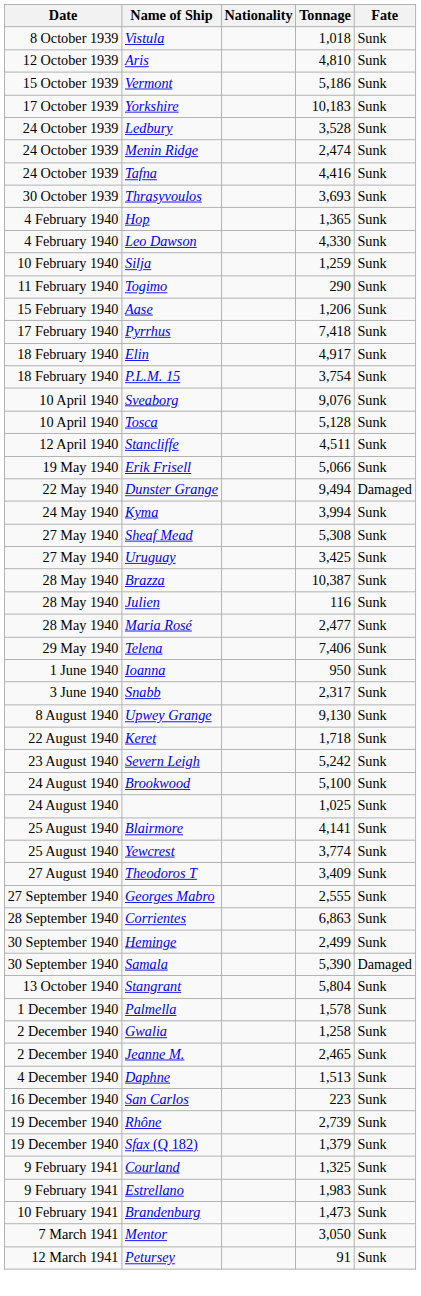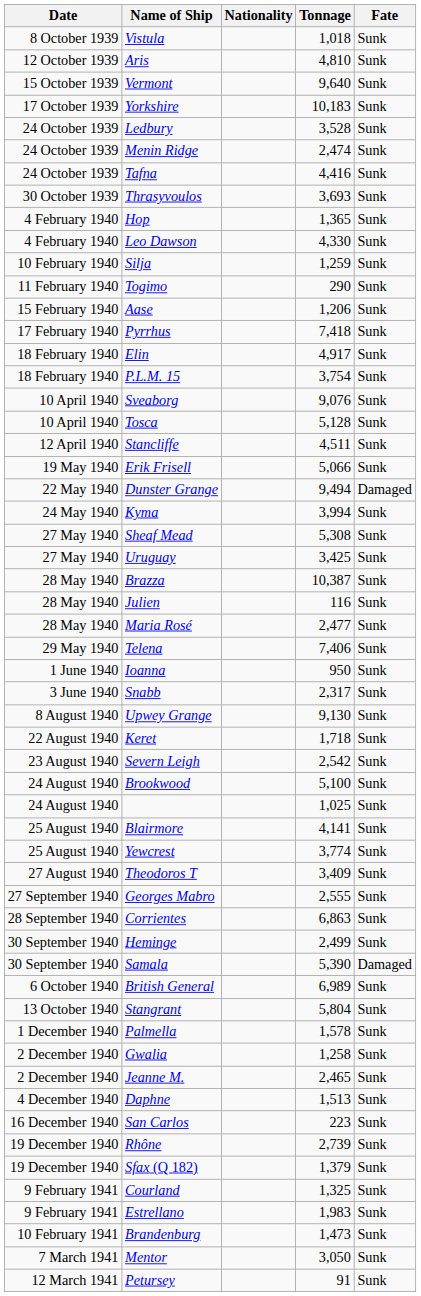 <table class="wikitable sortable" border="1">
 <tr>
 <th>Date</th>
 <th>Name of Ship</th>
 <th>Nationality</th>
 <th>Tonnage</th>
 <th>Fate</th>
 </tr>
 <tr>
 <td align="right">8 October 1939</td>
 <td align="left"><a href='#'><em>Vistula</em></a></td>
 <td align="left"></td>
 <td align="right">1,018</td>
 <td align="left">Sunk</td>
 </tr>
 <tr>
 <td align="right">12 October 1939</td>
 <td align="left"><a href='#'><em>Aris</em></a></td>
 <td align="left"></td>
 <td align="right">4,810</td>
 <td align="left">Sunk</td>
 </tr>
 <tr>
 <td align="right">15 October 1939</td>
 <td align="left"><a href='#'><em>Vermont</em></a></td>
 <td align="left"></td>
-<td align="right">5,186</td>
+<td align="right">9,640</td>
 <td align="left">Sunk</td>
 </tr>
 <tr>
 <td align="right">17 October 1939</td>
 <td align="left"><a href='#'><em>Yorkshire</em></a></td>
 <td align="left"></td>
 <td align="right">10,183</td>
 <td align="left">Sunk</td>
 </tr>
 <tr>
 <td align="right">24 October 1939</td>
 <td align="left"><a href='#'><em>Ledbury</em></a></td>
 <td align="left"></td>
 <td align="right">3,528</td>
 <td align="left">Sunk</td>
 </tr>
 <tr>
 <td align="right">24 October 1939</td>
 <td align="left"><a href='#'><em>Menin Ridge</em></a></td>
 <td align="left"></td>
 <td align="right">2,474</td>
 <td align="left">Sunk</td>
 </tr>
 <tr>
 <td align="right">24 October 1939</td>
 <td align="left"><a href='#'><em>Tafna</em></a></td>
 <td align="left"></td>
 <td align="right">4,416</td>
 <td align="left">Sunk</td>
 </tr>
 <tr>
 <td align="right">30 October 1939</td>
 <td align="left"><a href='#'><em>Thrasyvoulos</em></a></td>
 <td align="left"></td>
 <td align="right">3,693</td>
 <td align="left">Sunk</td>
 </tr>
 <tr>
 <td align="right">4 February 1940</td>
 <td align="left"><a href='#'><em>Hop</em></a></td>
 <td align="left"></td>
 <td align="right">1,365</td>
 <td align="left">Sunk</td>
 </tr>
 <tr>
 <td align="right">4 February 1940</td>
 <td align="left"><a href='#'><em>Leo Dawson</em></a></td>
 <td align="left"></td>
 <td align="right">4,330</td>
 <td align="left">Sunk</td>
 </tr>
 <tr>
 <td align="right">10 February 1940</td>
 <td align="left"><a href='#'><em>Silja</em></a></td>
 <td align="left"></td>
 <td align="right">1,259</td>
 <td align="left">Sunk</td>
 </tr>
 <tr>
 <td align="right">11 February 1940</td>
 <td align="left"><a href='#'><em>Togimo</em></a></td>
 <td align="left"></td>
 <td align="right">290</td>
 <td align="left">Sunk</td>
 </tr>
 <tr>
 <td align="right">15 February 1940</td>
 <td align="left"><a href='#'><em>Aase</em></a></td>
 <td align="left"></td>
 <td align="right">1,206</td>
 <td align="left">Sunk</td>
 </tr>
 <tr>
 <td align="right">17 February 1940</td>
 <td align="left"><a href='#'><em>Pyrrhus</em></a></td>
 <td align="left"></td>
 <td align="right">7,418</td>
 <td align="left">Sunk</td>
 </tr>
 <tr>
 <td align="right">18 February 1940</td>
 <td align="left"><a href='#'><em>Elin</em></a></td>
 <td align="left"></td>
 <td align="right">4,917</td>
 <td align="left">Sunk</td>
 </tr>
 <tr>
 <td align="right">18 February 1940</td>
 <td align="left"><a href='#'><em>P.L.M. 15</em></a></td>
 <td align="left"></td>
 <td align="right">3,754</td>
 <td align="left">Sunk</td>
 </tr>
 <tr>
 <td align="right">10 April 1940</td>
 <td align="left"><a href='#'><em>Sveaborg</em></a></td>
 <td align="left"></td>
 <td align="right">9,076</td>
 <td align="left">Sunk</td>
 </tr>
 <tr>
 <td align="right">10 April 1940</td>
 <td align="left"><a href='#'><em>Tosca</em></a></td>
 <td align="left"></td>
 <td align="right">5,128</td>
 <td align="left">Sunk</td>
 </tr>
 <tr>
 <td align="right">12 April 1940</td>
 <td align="left"><a href='#'><em>Stancliffe</em></a></td>
 <td align="left"></td>
 <td align="right">4,511</td>
 <td align="left">Sunk</td>
 </tr>
 <tr>
 <td align="right">19 May 1940</td>
 <td align="left"><a href='#'><em>Erik Frisell</em></a></td>
 <td align="left"></td>
 <td align="right">5,066</td>
 <td align="left">Sunk</td>
 </tr>
 <tr>
 <td align="right">22 May 1940</td>
 <td align="left"><a href='#'><em>Dunster Grange</em></a></td>
 <td align="left"></td>
 <td align="right">9,494</td>
 <td align="left">Damaged</td>
 </tr>
 <tr>
 <td align="right">24 May 1940</td>
 <td align="left"><a href='#'><em>Kyma</em></a></td>
 <td align="left"></td>
 <td align="right">3,994</td>
 <td align="left">Sunk</td>
 </tr>
 <tr>
 <td align="right">27 May 1940</td>
 <td align="left"><a href='#'><em>Sheaf Mead</em></a></td>
 <td align="left"></td>
 <td align="right">5,308</td>
 <td align="left">Sunk</td>
 </tr>
 <tr>
 <td align="right">27 May 1940</td>
 <td align="left"><a href='#'><em>Uruguay</em></a></td>
 <td align="left"></td>
 <td align="right">3,425</td>
 <td align="left">Sunk</td>
 </tr>
 <tr>
 <td align="right">28 May 1940</td>
 <td align="left"><a href='#'><em>Brazza</em></a></td>
 <td align="left"></td>
 <td align="right">10,387</td>
 <td align="left">Sunk</td>
 </tr>
 <tr>
 <td align="right">28 May 1940</td>
 <td align="left"><a href='#'><em>Julien</em></a></td>
 <td align="left"></td>
 <td align="right">116</td>
 <td align="left">Sunk</td>
 </tr>
 <tr>
 <td align="right">28 May 1940</td>
 <td align="left"><a href='#'><em>Maria Rosé</em></a></td>
 <td align="left"></td>
 <td align="right">2,477</td>
 <td align="left">Sunk</td>
 </tr>
 <tr>
 <td align="right">29 May 1940</td>
 <td align="left"><a href='#'><em>Telena</em></a></td>
 <td align="left"></td>
 <td align="right">7,406</td>
 <td align="left">Sunk</td>
 </tr>
 <tr>
 <td align="right">1 June 1940</td>
 <td align="left"><a href='#'><em>Ioanna</em></a></td>
 <td align="left"></td>
 <td align="right">950</td>
 <td align="left">Sunk</td>
 </tr>
 <tr>
 <td align="right">3 June 1940</td>
 <td align="left"><a href='#'><em>Snabb</em></a></td>
 <td align="left"></td>
 <td align="right">2,317</td>
 <td align="left">Sunk</td>
 </tr>
 <tr>
 <td align="right">8 August 1940</td>
 <td align="left"><a href='#'><em>Upwey Grange</em></a></td>
 <td align="left"></td>
 <td align="right">9,130</td>
 <td align="left">Sunk</td>
 </tr>
 <tr>
 <td align="right">22 August 1940</td>
 <td align="left"><a href='#'><em>Keret</em></a></td>
 <td align="left"></td>
 <td align="right">1,718</td>
 <td align="left">Sunk</td>
 </tr>
 <tr>
 <td align="right">23 August 1940</td>
 <td align="left"><a href='#'><em>Severn Leigh</em></a></td>
 <td align="left"></td>
-<td align="right">5,242</td>
+<td align="right">2,542</td>
 <td align="left">Sunk</td>
 </tr>
 <tr>
 <td align="right">24 August 1940</td>
 <td align="left"><a href='#'><em>Brookwood</em></a></td>
 <td align="left"></td>
 <td align="right">5,100</td>
 <td align="left">Sunk</td>
 </tr>
 <tr>
 <td align="right">24 August 1940</td>
 <td align="left"></td>
 <td align="left"></td>
 <td align="right">1,025</td>
 <td align="left">Sunk</td>
 </tr>
 <tr>
 <td align="right">25 August 1940</td>
 <td align="left"><a href='#'><em>Blairmore</em></a></td>
 <td align="left"></td>
 <td align="right">4,141</td>
 <td align="left">Sunk</td>
 </tr>
 <tr>
 <td align="right">25 August 1940</td>
 <td align="left"><a href='#'><em>Yewcrest</em></a></td>
 <td align="left"></td>
 <td align="right">3,774</td>
 <td align="left">Sunk</td>
 </tr>
 <tr>
 <td align="right">27 August 1940</td>
 <td align="left"><a href='#'><em>Theodoros T</em></a></td>
 <td align="left"></td>
 <td align="right">3,409</td>
 <td align="left">Sunk</td>
 </tr>
 <tr>
 <td align="right">27 September 1940</td>
 <td align="left"><a href='#'><em>Georges Mabro</em></a></td>
 <td align="left"></td>
 <td align="right">2,555</td>
 <td align="left">Sunk</td>
 </tr>
 <tr>
 <td align="right">28 September 1940</td>
 <td align="left"><a href='#'><em>Corrientes</em></a></td>
 <td align="left"></td>
 <td align="right">6,863</td>
 <td align="left">Sunk</td>
 </tr>
 <tr>
 <td align="right">30 September 1940</td>
 <td align="left"><a href='#'><em>Heminge</em></a></td>
 <td align="left"></td>
 <td align="right">2,499</td>
 <td align="left">Sunk</td>
 </tr>
 <tr>
 <td align="right">30 September 1940</td>
 <td align="left"><a href='#'><em>Samala</em></a></td>
 <td align="left"></td>
 <td align="right">5,390</td>
 <td align="left">Damaged</td>
+</tr>
+<tr>
+<td align="right">6 October 1940</td>
+<td align="left"><a href='#'><em>British General</em></a></td>
+<td align="left"></td>
+<td align="right">6,989</td>
+<td align="left">Sunk</td>
 </tr>
 <tr>
 <td align="right">13 October 1940</td>
 <td align="left"><a href='#'><em>Stangrant</em></a></td>
 <td align="left"></td>
 <td align="right">5,804</td>
 <td align="left">Sunk</td>
 </tr>
 <tr>
 <td align="right">1 December 1940</td>
 <td align="left"><a href='#'><em>Palmella</em></a></td>
 <td align="left"></td>
 <td align="right">1,578</td>
 <td align="left">Sunk</td>
 </tr>
 <tr>
 <td align="right">2 December 1940</td>
 <td align="left"><a href='#'><em>Gwalia</em></a></td>
 <td align="left"></td>
 <td align="right">1,258</td>
 <td align="left">Sunk</td>
 </tr>
 <tr>
 <td align="right">2 December 1940</td>
 <td align="left"><a href='#'><em>Jeanne M.</em></a></td>
 <td align="left"></td>
 <td align="right">2,465</td>
 <td align="left">Sunk</td>
 </tr>
 <tr>
 <td align="right">4 December 1940</td>
 <td align="left"><a href='#'><em>Daphne</em></a></td>
 <td align="left"></td>
 <td align="right">1,513</td>
 <td align="left">Sunk</td>
 </tr>
 <tr>
 <td align="right">16 December 1940</td>
 <td align="left"><a href='#'><em>San Carlos</em></a></td>
 <td align="left"></td>
 <td align="right">223</td>
 <td align="left">Sunk</td>
 </tr>
 <tr>
 <td align="right">19 December 1940</td>
 <td align="left"><a href='#'><em>Rhône</em></a></td>
 <td align="left"></td>
 <td align="right">2,739</td>
 <td align="left">Sunk</td>
 </tr>
 <tr>
 <td align="right">19 December 1940</td>
 <td align="left"><a href='#'><em>Sfax</em> (Q 182)</a></td>
 <td align="left"></td>
 <td align="right">1,379</td>
 <td align="left">Sunk</td>
 </tr>
 <tr>
 <td align="right">9 February 1941</td>
 <td align="left"><a href='#'><em>Courland</em></a></td>
 <td align="left"></td>
 <td align="right">1,325</td>
 <td align="left">Sunk</td>
 </tr>
 <tr>
 <td align="right">9 February 1941</td>
 <td align="left"><a href='#'><em>Estrellano</em></a></td>
 <td align="left"></td>
 <td align="right">1,983</td>
 <td align="left">Sunk</td>
 </tr>
 <tr>
 <td align="right">10 February 1941</td>
 <td align="left"><a href='#'><em>Brandenburg</em></a></td>
 <td align="left"></td>
 <td align="right">1,473</td>
 <td align="left">Sunk</td>
 </tr>
 <tr>
 <td align="right">7 March 1941</td>
 <td align="left"><a href='#'><em>Mentor</em></a></td>
 <td align="left"></td>
 <td align="right">3,050</td>
 <td align="left">Sunk</td>
 </tr>
 <tr>
 <td align="right">12 March 1941</td>
 <td align="left"><a href='#'><em>Petursey</em></a></td>
 <td align="left"></td>
 <td align="right">91</td>
 <td align="left">Sunk</td>
 </tr>
 </table>
